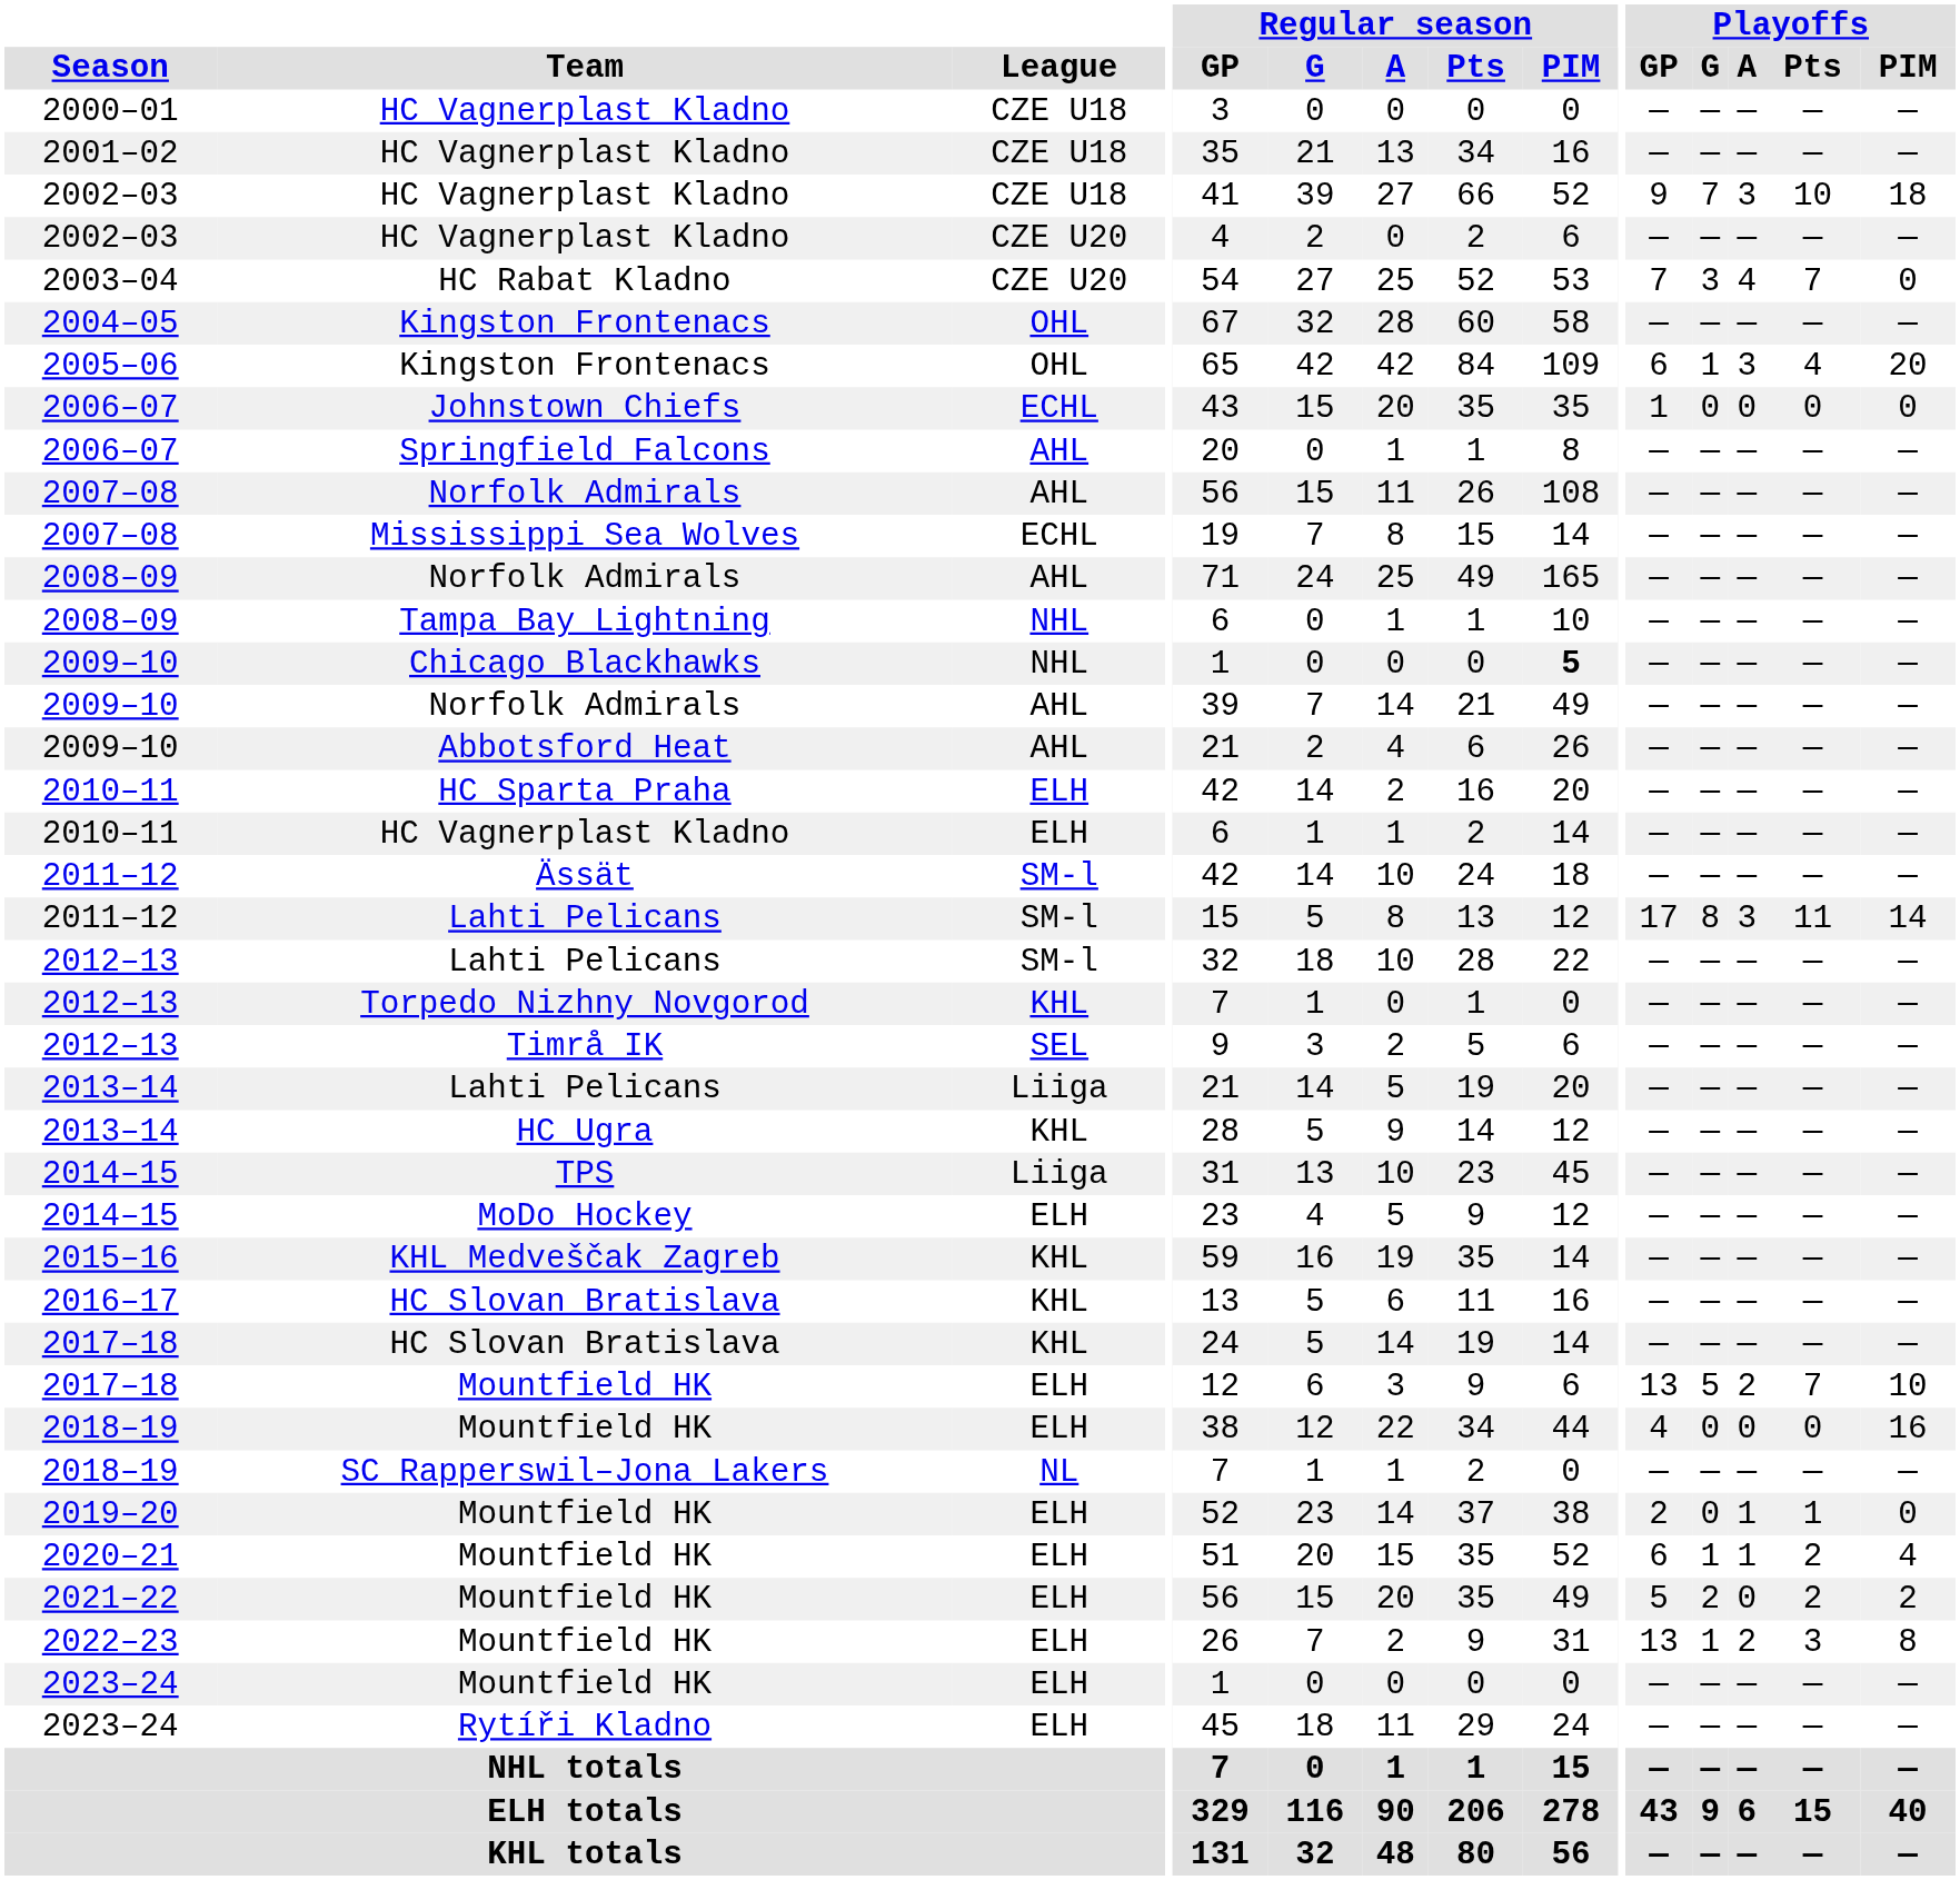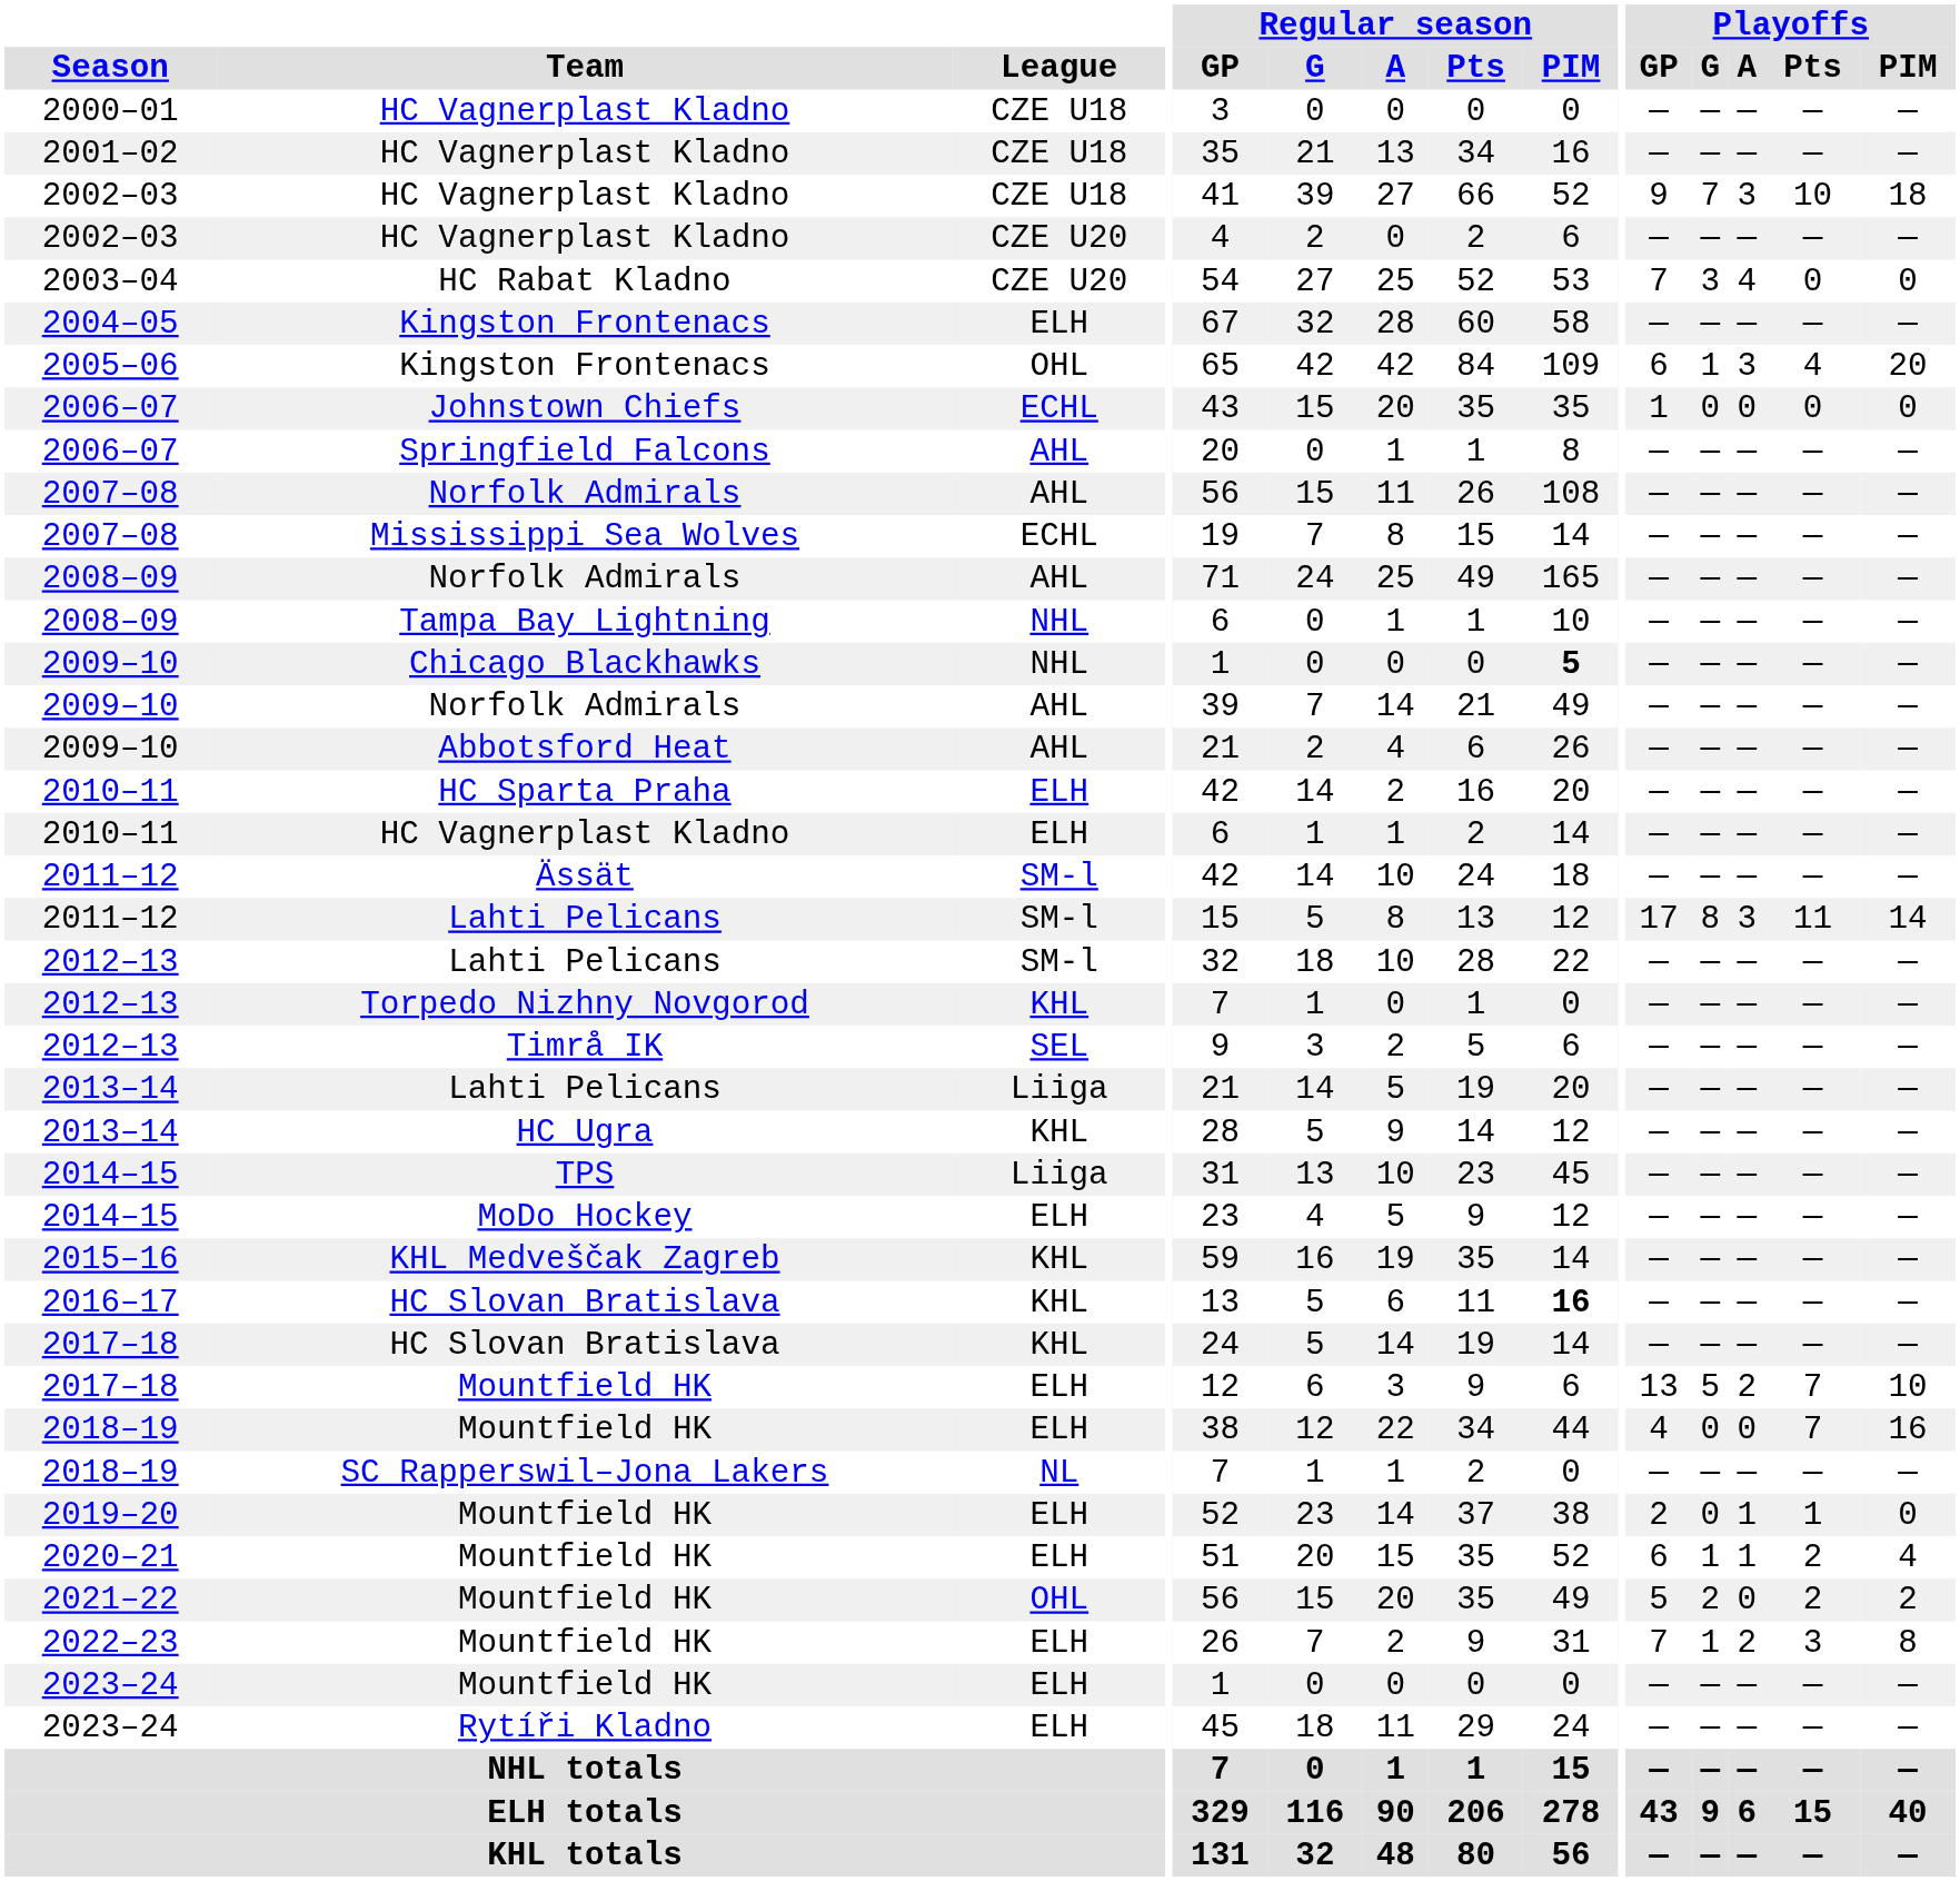 <table border="0" cellpadding="1" cellspacing="0" style="text-align:center; width:60em">
 <tr bgcolor="#e0e0e0">
 <th colspan="3" bgcolor="#ffffff"></th>
 <th rowspan="99" bgcolor="#ffffff"></th>
 <th colspan="5"><a href='#'>Regular season</a></th>
 <th rowspan="99" bgcolor="#ffffff"></th>
 <th colspan="5"><a href='#'>Playoffs</a></th>
 </tr>
 <tr bgcolor="#e0e0e0">
 <th><a href='#'>Season</a></th>
 <th>Team</th>
 <th>League</th>
 <th>GP</th>
 <th><a href='#'>G</a></th>
 <th><a href='#'>A</a></th>
 <th><a href='#'>Pts</a></th>
 <th><a href='#'>PIM</a></th>
 <th>GP</th>
 <th>G</th>
 <th>A</th>
 <th>Pts</th>
 <th>PIM</th>
 </tr>
 <tr>
 <td>2000–01</td>
 <td><a href='#'>HC Vagnerplast Kladno</a></td>
 <td>CZE U18</td>
 <td>3</td>
 <td>0</td>
 <td>0</td>
 <td>0</td>
 <td>0</td>
 <td>—</td>
 <td>—</td>
 <td>—</td>
 <td>—</td>
 <td>—</td>
 </tr>
 <tr bgcolor="#f0f0f0">
 <td>2001–02</td>
 <td>HC Vagnerplast Kladno</td>
 <td>CZE U18</td>
 <td>35</td>
 <td>21</td>
 <td>13</td>
 <td>34</td>
 <td>16</td>
 <td>—</td>
 <td>—</td>
 <td>—</td>
 <td>—</td>
 <td>—</td>
 </tr>
 <tr>
 <td>2002–03</td>
 <td>HC Vagnerplast Kladno</td>
 <td>CZE U18</td>
 <td>41</td>
 <td>39</td>
 <td>27</td>
 <td>66</td>
 <td>52</td>
 <td>9</td>
 <td>7</td>
 <td>3</td>
 <td>10</td>
 <td>18</td>
 </tr>
 <tr bgcolor="#f0f0f0">
 <td>2002–03</td>
 <td>HC Vagnerplast Kladno</td>
 <td>CZE U20</td>
 <td>4</td>
 <td>2</td>
 <td>0</td>
 <td>2</td>
 <td>6</td>
 <td>—</td>
 <td>—</td>
 <td>—</td>
 <td>—</td>
 <td>—</td>
 </tr>
 <tr>
 <td>2003–04</td>
 <td>HC Rabat Kladno</td>
 <td>CZE U20</td>
 <td>54</td>
 <td>27</td>
 <td>25</td>
 <td>52</td>
 <td>53</td>
 <td>7</td>
 <td>3</td>
 <td>4</td>
-<td>7</td>
+<td>0</td>
 <td>0</td>
 </tr>
 <tr bgcolor="#f0f0f0">
 <td><a href='#'>2004–05</a></td>
 <td><a href='#'>Kingston Frontenacs</a></td>
-<td><a href='#'>OHL</a></td>
+<td>ELH</td>
 <td>67</td>
 <td>32</td>
 <td>28</td>
 <td>60</td>
 <td>58</td>
 <td>—</td>
 <td>—</td>
 <td>—</td>
 <td>—</td>
 <td>—</td>
 </tr>
 <tr>
 <td><a href='#'>2005–06</a></td>
 <td>Kingston Frontenacs</td>
 <td>OHL</td>
 <td>65</td>
 <td>42</td>
 <td>42</td>
 <td>84</td>
 <td>109</td>
 <td>6</td>
 <td>1</td>
 <td>3</td>
 <td>4</td>
 <td>20</td>
 </tr>
 <tr bgcolor="#f0f0f0">
 <td><a href='#'>2006–07</a></td>
 <td><a href='#'>Johnstown Chiefs</a></td>
 <td><a href='#'>ECHL</a></td>
 <td>43</td>
 <td>15</td>
 <td>20</td>
 <td>35</td>
 <td>35</td>
 <td>1</td>
 <td>0</td>
 <td>0</td>
 <td>0</td>
 <td>0</td>
 </tr>
 <tr>
 <td><a href='#'>2006–07</a></td>
 <td><a href='#'>Springfield Falcons</a></td>
 <td><a href='#'>AHL</a></td>
 <td>20</td>
 <td>0</td>
 <td>1</td>
 <td>1</td>
 <td>8</td>
 <td>—</td>
 <td>—</td>
 <td>—</td>
 <td>—</td>
 <td>—</td>
 </tr>
 <tr bgcolor="#f0f0f0">
 <td><a href='#'>2007–08</a></td>
 <td><a href='#'>Norfolk Admirals</a></td>
 <td>AHL</td>
 <td>56</td>
 <td>15</td>
 <td>11</td>
 <td>26</td>
 <td>108</td>
 <td>—</td>
 <td>—</td>
 <td>—</td>
 <td>—</td>
 <td>—</td>
 </tr>
 <tr>
 <td><a href='#'>2007–08</a></td>
 <td><a href='#'>Mississippi Sea Wolves</a></td>
 <td>ECHL</td>
 <td>19</td>
 <td>7</td>
 <td>8</td>
 <td>15</td>
 <td>14</td>
 <td>—</td>
 <td>—</td>
 <td>—</td>
 <td>—</td>
 <td>—</td>
 </tr>
 <tr bgcolor="#f0f0f0">
 <td><a href='#'>2008–09</a></td>
 <td>Norfolk Admirals</td>
 <td>AHL</td>
 <td>71</td>
 <td>24</td>
 <td>25</td>
 <td>49</td>
 <td>165</td>
 <td>—</td>
 <td>—</td>
 <td>—</td>
 <td>—</td>
 <td>—</td>
 </tr>
 <tr>
 <td><a href='#'>2008–09</a></td>
 <td><a href='#'>Tampa Bay Lightning</a></td>
 <td><a href='#'>NHL</a></td>
 <td>6</td>
 <td>0</td>
 <td>1</td>
 <td>1</td>
 <td>10</td>
 <td>—</td>
 <td>—</td>
 <td>—</td>
 <td>—</td>
 <td>—</td>
 </tr>
 <tr bgcolor="#f0f0f0">
 <td><a href='#'>2009–10</a></td>
 <td><a href='#'>Chicago Blackhawks</a></td>
 <td>NHL</td>
 <td>1</td>
 <td>0</td>
 <td>0</td>
 <td>0</td>
 <td><strong>5</strong></td>
 <td>—</td>
 <td>—</td>
 <td>—</td>
 <td>—</td>
 <td>—</td>
 </tr>
 <tr>
 <td><a href='#'>2009–10</a></td>
 <td>Norfolk Admirals</td>
 <td>AHL</td>
 <td>39</td>
 <td>7</td>
 <td>14</td>
 <td>21</td>
 <td>49</td>
 <td>—</td>
 <td>—</td>
 <td>—</td>
 <td>—</td>
 <td>—</td>
 </tr>
 <tr bgcolor="#f0f0f0">
 <td>2009–10</td>
 <td><a href='#'>Abbotsford Heat</a></td>
 <td>AHL</td>
 <td>21</td>
 <td>2</td>
 <td>4</td>
 <td>6</td>
 <td>26</td>
 <td>—</td>
 <td>—</td>
 <td>—</td>
 <td>—</td>
 <td>—</td>
 </tr>
 <tr>
 <td><a href='#'>2010–11</a></td>
 <td><a href='#'>HC Sparta Praha</a></td>
 <td><a href='#'>ELH</a></td>
 <td>42</td>
 <td>14</td>
 <td>2</td>
 <td>16</td>
 <td>20</td>
 <td>—</td>
 <td>—</td>
 <td>—</td>
 <td>—</td>
 <td>—</td>
 </tr>
 <tr bgcolor="#f0f0f0">
 <td>2010–11</td>
 <td>HC Vagnerplast Kladno</td>
 <td>ELH</td>
 <td>6</td>
 <td>1</td>
 <td>1</td>
 <td>2</td>
 <td>14</td>
 <td>—</td>
 <td>—</td>
 <td>—</td>
 <td>—</td>
 <td>—</td>
 </tr>
 <tr>
 <td><a href='#'>2011–12</a></td>
 <td><a href='#'>Ässät</a></td>
 <td><a href='#'>SM-l</a></td>
 <td>42</td>
 <td>14</td>
 <td>10</td>
 <td>24</td>
 <td>18</td>
 <td>—</td>
 <td>—</td>
 <td>—</td>
 <td>—</td>
 <td>—</td>
 </tr>
 <tr bgcolor="#f0f0f0">
 <td>2011–12</td>
 <td><a href='#'>Lahti Pelicans</a></td>
 <td>SM-l</td>
 <td>15</td>
 <td>5</td>
 <td>8</td>
 <td>13</td>
 <td>12</td>
 <td>17</td>
 <td>8</td>
 <td>3</td>
 <td>11</td>
 <td>14</td>
 </tr>
 <tr>
 <td><a href='#'>2012–13</a></td>
 <td>Lahti Pelicans</td>
 <td>SM-l</td>
 <td>32</td>
 <td>18</td>
 <td>10</td>
 <td>28</td>
 <td>22</td>
 <td>—</td>
 <td>—</td>
 <td>—</td>
 <td>—</td>
 <td>—</td>
 </tr>
 <tr bgcolor="#f0f0f0">
 <td><a href='#'>2012–13</a></td>
 <td><a href='#'>Torpedo Nizhny Novgorod</a></td>
 <td><a href='#'>KHL</a></td>
 <td>7</td>
 <td>1</td>
 <td>0</td>
 <td>1</td>
 <td>0</td>
 <td>—</td>
 <td>—</td>
 <td>—</td>
 <td>—</td>
 <td>—</td>
 </tr>
 <tr>
 <td><a href='#'>2012–13</a></td>
 <td><a href='#'>Timrå IK</a></td>
 <td><a href='#'>SEL</a></td>
 <td>9</td>
 <td>3</td>
 <td>2</td>
 <td>5</td>
 <td>6</td>
 <td>—</td>
 <td>—</td>
 <td>—</td>
 <td>—</td>
 <td>—</td>
 </tr>
 <tr bgcolor="#f0f0f0">
 <td><a href='#'>2013–14</a></td>
 <td>Lahti Pelicans</td>
 <td>Liiga</td>
 <td>21</td>
 <td>14</td>
 <td>5</td>
 <td>19</td>
 <td>20</td>
 <td>—</td>
 <td>—</td>
 <td>—</td>
 <td>—</td>
 <td>—</td>
 </tr>
 <tr>
 <td><a href='#'>2013–14</a></td>
 <td><a href='#'>HC Ugra</a></td>
 <td>KHL</td>
 <td>28</td>
 <td>5</td>
 <td>9</td>
 <td>14</td>
 <td>12</td>
 <td>—</td>
 <td>—</td>
 <td>—</td>
 <td>—</td>
 <td>—</td>
 </tr>
 <tr bgcolor="#f0f0f0">
 <td><a href='#'>2014–15</a></td>
 <td><a href='#'>TPS</a></td>
 <td>Liiga</td>
 <td>31</td>
 <td>13</td>
 <td>10</td>
 <td>23</td>
 <td>45</td>
 <td>—</td>
 <td>—</td>
 <td>—</td>
 <td>—</td>
 <td>—</td>
 </tr>
 <tr>
 <td><a href='#'>2014–15</a></td>
 <td><a href='#'>MoDo Hockey</a></td>
 <td>ELH</td>
 <td>23</td>
 <td>4</td>
 <td>5</td>
 <td>9</td>
 <td>12</td>
 <td>—</td>
 <td>—</td>
 <td>—</td>
 <td>—</td>
 <td>—</td>
 </tr>
 <tr bgcolor="#f0f0f0">
 <td><a href='#'>2015–16</a></td>
 <td><a href='#'>KHL Medveščak Zagreb</a></td>
 <td>KHL</td>
 <td>59</td>
 <td>16</td>
 <td>19</td>
 <td>35</td>
 <td>14</td>
 <td>—</td>
 <td>—</td>
 <td>—</td>
 <td>—</td>
 <td>—</td>
 </tr>
 <tr>
 <td><a href='#'>2016–17</a></td>
 <td><a href='#'>HC Slovan Bratislava</a></td>
 <td>KHL</td>
 <td>13</td>
 <td>5</td>
 <td>6</td>
 <td>11</td>
-<td>16</td>
+<td><strong>16</strong></td>
 <td>—</td>
 <td>—</td>
 <td>—</td>
 <td>—</td>
 <td>—</td>
 </tr>
 <tr bgcolor="#f0f0f0">
 <td><a href='#'>2017–18</a></td>
 <td>HC Slovan Bratislava</td>
 <td>KHL</td>
 <td>24</td>
 <td>5</td>
 <td>14</td>
 <td>19</td>
 <td>14</td>
 <td>—</td>
 <td>—</td>
 <td>—</td>
 <td>—</td>
 <td>—</td>
 </tr>
 <tr>
 <td><a href='#'>2017–18</a></td>
 <td><a href='#'>Mountfield HK</a></td>
 <td>ELH</td>
 <td>12</td>
 <td>6</td>
 <td>3</td>
 <td>9</td>
 <td>6</td>
 <td>13</td>
 <td>5</td>
 <td>2</td>
 <td>7</td>
 <td>10</td>
 </tr>
 <tr bgcolor="#f0f0f0">
 <td><a href='#'>2018–19</a></td>
 <td>Mountfield HK</td>
 <td>ELH</td>
 <td>38</td>
 <td>12</td>
 <td>22</td>
 <td>34</td>
 <td>44</td>
 <td>4</td>
 <td>0</td>
 <td>0</td>
-<td>0</td>
+<td>7</td>
 <td>16</td>
 </tr>
 <tr>
 <td><a href='#'>2018–19</a></td>
 <td><a href='#'>SC Rapperswil–Jona Lakers</a></td>
 <td><a href='#'>NL</a></td>
 <td>7</td>
 <td>1</td>
 <td>1</td>
 <td>2</td>
 <td>0</td>
 <td>—</td>
 <td>—</td>
 <td>—</td>
 <td>—</td>
 <td>—</td>
 </tr>
 <tr bgcolor="#f0f0f0">
 <td><a href='#'>2019–20</a></td>
 <td>Mountfield HK</td>
 <td>ELH</td>
 <td>52</td>
 <td>23</td>
 <td>14</td>
 <td>37</td>
 <td>38</td>
 <td>2</td>
 <td>0</td>
 <td>1</td>
 <td>1</td>
 <td>0</td>
 </tr>
 <tr>
 <td><a href='#'>2020–21</a></td>
 <td>Mountfield HK</td>
 <td>ELH</td>
 <td>51</td>
 <td>20</td>
 <td>15</td>
 <td>35</td>
 <td>52</td>
 <td>6</td>
 <td>1</td>
 <td>1</td>
 <td>2</td>
 <td>4</td>
 </tr>
 <tr bgcolor="#f0f0f0">
 <td><a href='#'>2021–22</a></td>
 <td>Mountfield HK</td>
-<td>ELH</td>
+<td><a href='#'>OHL</a></td>
 <td>56</td>
 <td>15</td>
 <td>20</td>
 <td>35</td>
 <td>49</td>
 <td>5</td>
 <td>2</td>
 <td>0</td>
 <td>2</td>
 <td>2</td>
 </tr>
 <tr>
 <td><a href='#'>2022–23</a></td>
 <td>Mountfield HK</td>
 <td>ELH</td>
 <td>26</td>
 <td>7</td>
 <td>2</td>
 <td>9</td>
 <td>31</td>
-<td>13</td>
+<td>7</td>
 <td>1</td>
 <td>2</td>
 <td>3</td>
 <td>8</td>
 </tr>
 <tr bgcolor="#f0f0f0">
 <td><a href='#'>2023–24</a></td>
 <td>Mountfield HK</td>
 <td>ELH</td>
 <td>1</td>
 <td>0</td>
 <td>0</td>
 <td>0</td>
 <td>0</td>
 <td>—</td>
 <td>—</td>
 <td>—</td>
 <td>—</td>
 <td>—</td>
 </tr>
 <tr>
 <td>2023–24</td>
 <td><a href='#'>Rytíři Kladno</a></td>
 <td>ELH</td>
 <td>45</td>
 <td>18</td>
 <td>11</td>
 <td>29</td>
 <td>24</td>
 <td>—</td>
 <td>—</td>
 <td>—</td>
 <td>—</td>
 <td>—</td>
 </tr>
 <tr bgcolor="#e0e0e0">
 <th colspan="3">NHL totals</th>
 <th>7</th>
 <th>0</th>
 <th>1</th>
 <th>1</th>
 <th>15</th>
 <th>—</th>
 <th>—</th>
 <th>—</th>
 <th>—</th>
 <th>—</th>
 </tr>
 <tr bgcolor="#e0e0e0">
 <th colspan="3">ELH totals</th>
 <th>329</th>
 <th>116</th>
 <th>90</th>
 <th>206</th>
 <th>278</th>
 <th>43</th>
 <th>9</th>
 <th>6</th>
 <th>15</th>
 <th>40</th>
 </tr>
 <tr bgcolor="#e0e0e0">
 <th colspan="3">KHL totals</th>
 <th>131</th>
 <th>32</th>
 <th>48</th>
 <th>80</th>
 <th>56</th>
 <th>—</th>
 <th>—</th>
 <th>—</th>
 <th>—</th>
 <th>—</th>
 </tr>
 </table>
